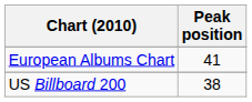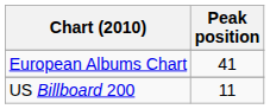 <table class="wikitable sortable">
 <tr>
 <th>Chart (2010)</th>
 <th>Peak<br>position</th>
 </tr>
 <tr>
 </tr>
 <tr>
 </tr>
 <tr>
 </tr>
 <tr>
 </tr>
 <tr>
 </tr>
 <tr>
 </tr>
 <tr>
 <td><a href='#'>European Albums Chart</a></td>
 <td style="text-align:center;">41</td>
 </tr>
 <tr>
 </tr>
 <tr>
 </tr>
 <tr>
 </tr>
 <tr>
 </tr>
 <tr>
 </tr>
 <tr>
 </tr>
 <tr>
 </tr>
 <tr>
 </tr>
 <tr>
 </tr>
 <tr>
 </tr>
 <tr>
 </tr>
 <tr>
 </tr>
 <tr>
 <td>US <a href='#'><em>Billboard</em> 200</a></td>
-<td align="center">38</td>
+<td align="center">11</td>
 </tr>
 </table>
